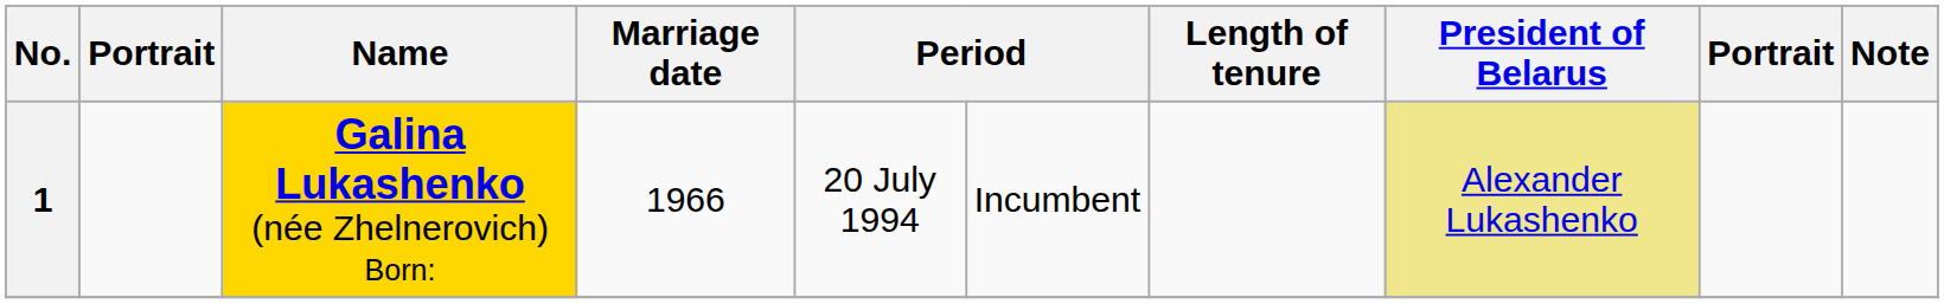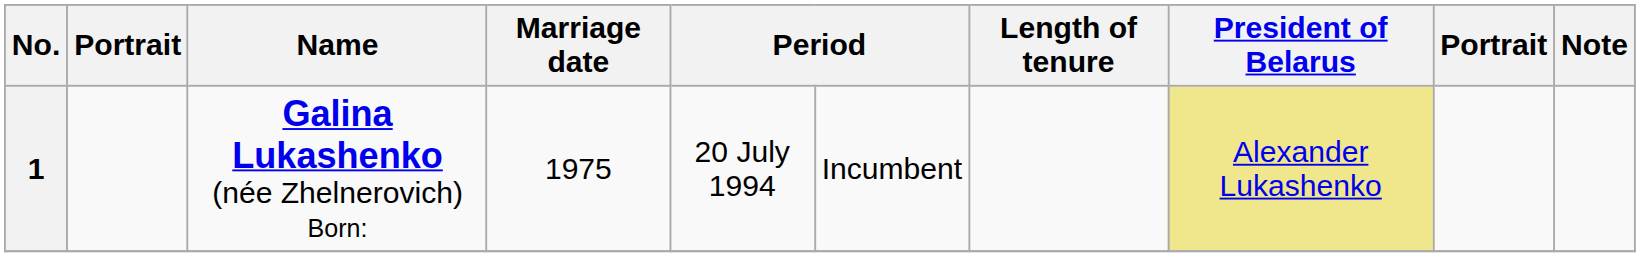 <table class="sortable wikitable" style="text-align:center">
 <tr>
 <th>No.</th>
 <th>Portrait</th>
 <th>Name</th>
 <th>Marriage date</th>
 <th colspan=2>Period</th>
 <th>Length of tenure</th>
 <th><a href='#'>President of Belarus</a><br></th>
 <th>Portrait</th>
 <th>Note</th>
 </tr>
 <tr>
 <th>1</th>
 <td></td>
-<td style="background: gold;"><big><strong><a href='#'>Galina Lukashenko</a></strong></big><br>(née Zhelnerovich)<br><small>Born: </small></td>
-<td> 1966</td>
+<td><big><strong><a href='#'>Galina Lukashenko</a></strong></big><br>(née Zhelnerovich)<br><small>Born: </small></td>
+<td> 1975</td>
 <td>20 July 1994</td>
 <td>Incumbent</td>
 <td></td>
 <td style="background: khaki;"><a href='#'>Alexander Lukashenko</a></td>
 <td></td>
 <td></td>
 </tr>
 <tr>
 </tr>
 </table>
